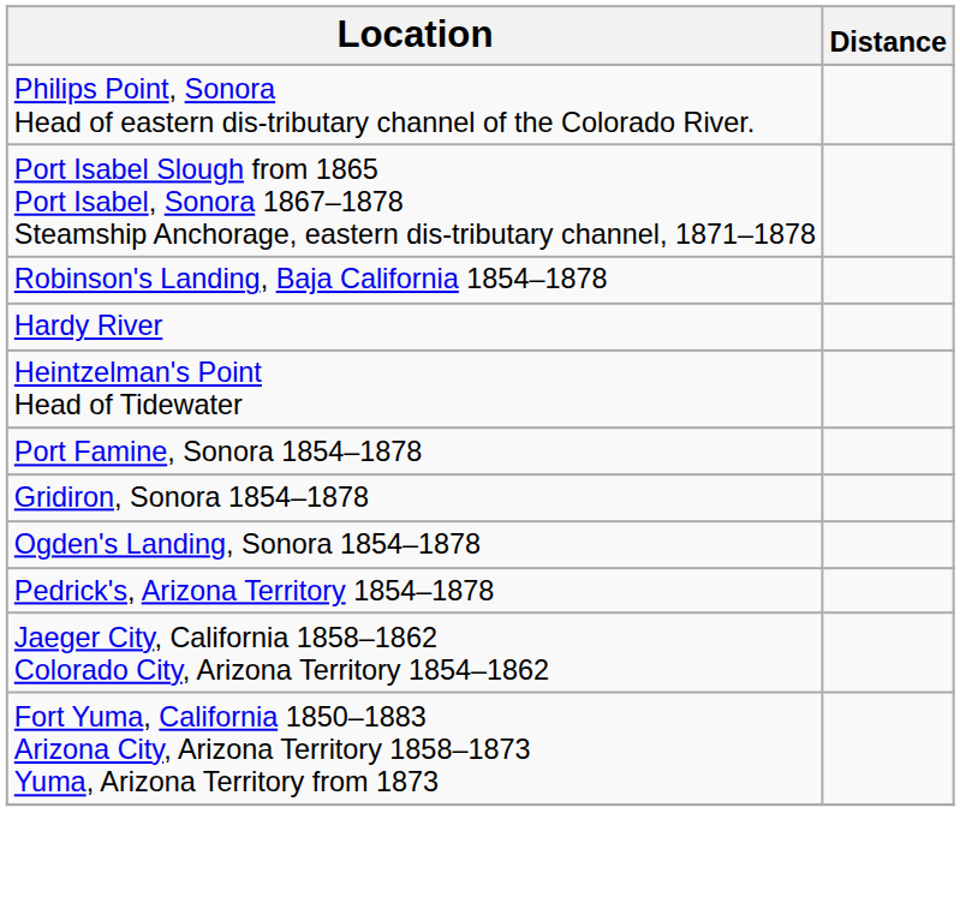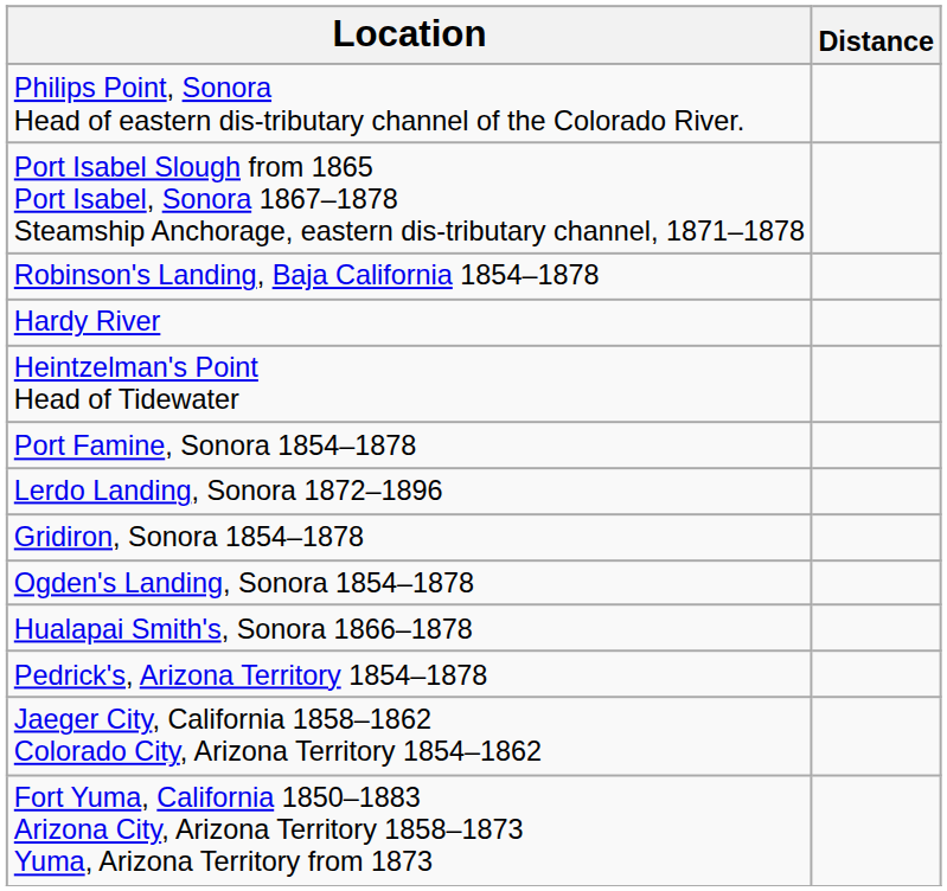 <table class="wikitable" style="text-align: center; margin: 1em" align="right" style="font-size:9pt">
 <tr>
 <th valign="bottom">Location</th>
 <th valign="bottom" style="font-size:9pt">Distance</th>
 </tr>
 <tr>
 <td align="left" valign="top" style="font-size:9pt"><a href='#'>Philips Point</a>, <a href='#'>Sonora</a><br>Head of eastern dis-tributary channel of the Colorado River.</td>
 <td align="center" valign="top" style="font-size:9pt"></td>
 </tr>
 <tr>
 <td align="left" valign="top" style="font-size:9pt"><a href='#'>Port Isabel Slough</a> from 1865<br><a href='#'>Port Isabel</a>, <a href='#'>Sonora</a> 1867–1878<br>Steamship Anchorage, eastern dis-tributary channel, 1871–1878</td>
 <td align="center" valign="top" style="font-size:9pt"></td>
 </tr>
 <tr>
 <td align="left" valign="top" style="font-size:9pt"><a href='#'>Robinson's Landing</a>, <a href='#'>Baja California</a> 1854–1878</td>
 <td align="center" valign="top" style="font-size:9pt"></td>
 </tr>
 <tr>
 <td align="left" valign="top" style="font-size:9pt"><a href='#'>Hardy River</a></td>
 <td align="center" valign="top" style="font-size:9pt"></td>
 </tr>
 <tr>
 <td align="left" valign="top" style="font-size:9pt"><a href='#'>Heintzelman's Point</a><br>Head of Tidewater</td>
 <td align="center" valign="top" style="font-size:9pt"></td>
 </tr>
 <tr>
 <td align="left" valign="top" style="font-size:9pt"><a href='#'>Port Famine</a>, Sonora 1854–1878</td>
 <td align="center" valign="top" style="font-size:9pt"></td>
 </tr>
 <tr>
+<td align="left" valign="top" style="font-size:9pt"><a href='#'>Lerdo Landing</a>, Sonora 1872–1896</td>
+<td align="center" valign="top" style="font-size:9pt"></td>
+</tr>
+<tr>
 <td align="left" valign="top" style="font-size:9pt"><a href='#'>Gridiron</a>, Sonora 1854–1878</td>
 <td align="center" valign="top" style="font-size:9pt"></td>
 </tr>
 <tr>
 <td align="left" valign="top" style="font-size:9pt"><a href='#'>Ogden's Landing</a>, Sonora 1854–1878</td>
+<td align="center" valign="top" style="font-size:9pt"></td>
+</tr>
+<tr>
+<td align="left" valign="top" style="font-size:9pt"><a href='#'>Hualapai Smith's</a>, Sonora 1866–1878</td>
 <td align="center" valign="top" style="font-size:9pt"></td>
 </tr>
 <tr>
 <td align="left" valign="top" style="font-size:9pt"><a href='#'>Pedrick's</a>, <a href='#'>Arizona Territory</a> 1854–1878</td>
 <td align="center" valign="top" style="font-size:9pt"></td>
 </tr>
 <tr>
 <td align="left" valign="top" style="font-size:9pt"><a href='#'>Jaeger City</a>, California 1858–1862<br><a href='#'>Colorado City</a>, Arizona Territory 1854–1862</td>
 <td align="center" valign="top" style="font-size:9pt"></td>
 </tr>
 <tr>
 <td align="left" valign="top" style="font-size:9pt"><a href='#'>Fort Yuma</a>, <a href='#'>California</a> 1850–1883<br><a href='#'>Arizona City</a>, Arizona Territory 1858–1873<br><a href='#'>Yuma</a>, Arizona Territory from 1873</td>
 <td align="center" valign="top" style="font-size:9pt"></td>
 </tr>
 <tr>
 </tr>
 </table>
